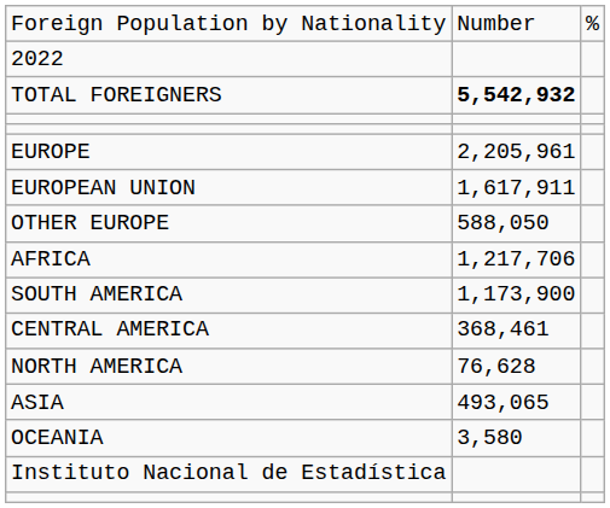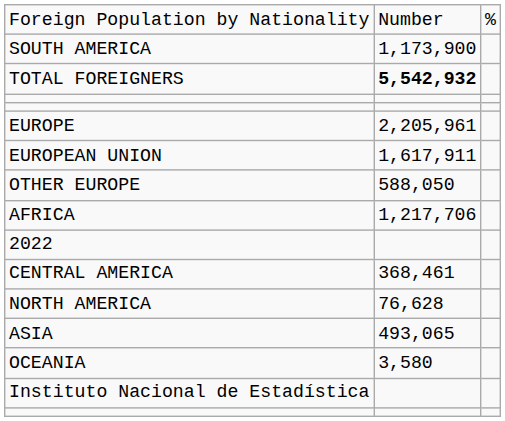 <table class="wikitable">
 <tr>
 <td>Foreign Population by Nationality</td>
 <td>Number</td>
 <td>%</td>
 </tr>
 <tr>
-<td>2022</td>
-<td></td>
+<td>SOUTH AMERICA</td>
+<td>1,173,900</td>
 <td></td>
 </tr>
 <tr>
 <td>TOTAL FOREIGNERS</td>
 <td><strong>5,542,932</strong></td>
 <td></td>
 </tr>
 <tr>
 <td></td>
 <td></td>
 <td></td>
 </tr>
 <tr>
 <td></td>
 <td></td>
 <td></td>
 </tr>
 <tr>
 <td>EUROPE</td>
 <td>2,205,961</td>
 <td></td>
 </tr>
 <tr>
 <td>EUROPEAN UNION</td>
 <td>1,617,911</td>
 <td></td>
 </tr>
 <tr>
 <td>OTHER EUROPE</td>
 <td>588,050</td>
 <td></td>
 </tr>
 <tr>
 <td>AFRICA</td>
 <td>1,217,706</td>
 <td></td>
 </tr>
 <tr>
-<td>SOUTH AMERICA</td>
-<td>1,173,900</td>
+<td>2022</td>
+<td></td>
 <td></td>
 </tr>
 <tr>
 <td>CENTRAL AMERICA</td>
 <td>368,461</td>
 <td></td>
 </tr>
 <tr>
 <td>NORTH AMERICA</td>
 <td>76,628</td>
 <td></td>
 </tr>
 <tr>
 <td>ASIA</td>
 <td>493,065</td>
 <td></td>
 </tr>
 <tr>
 <td>OCEANIA</td>
 <td>3,580</td>
 <td></td>
 </tr>
 <tr>
 <td>Instituto Nacional de Estadística</td>
 <td></td>
 <td></td>
 </tr>
 <tr>
 <td></td>
 <td></td>
 <td></td>
 </tr>
 </table>
